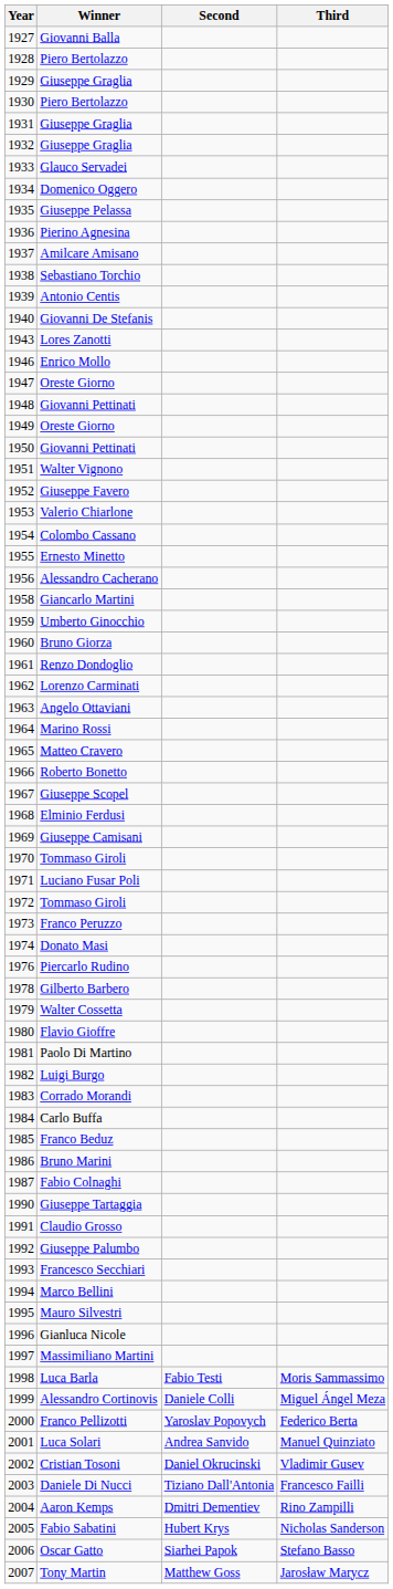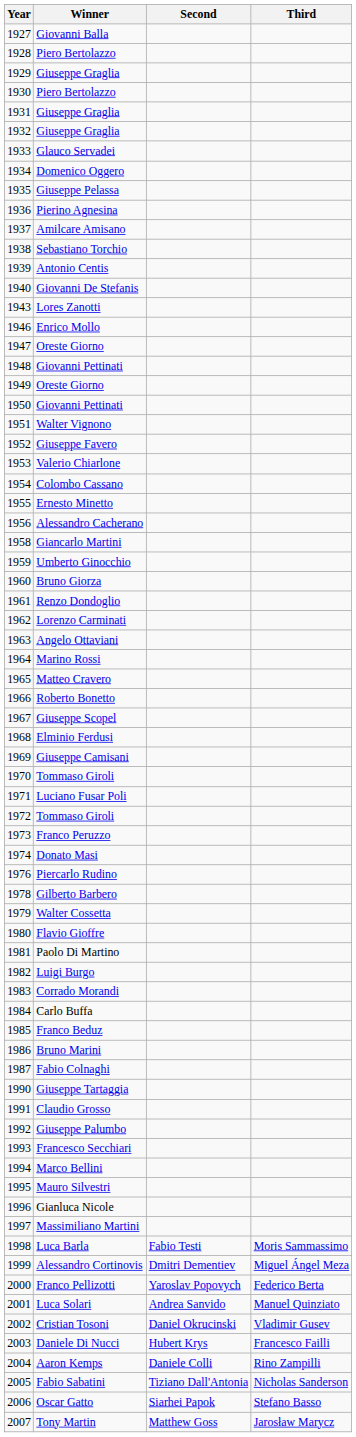 <table class="wikitable" style="font-size:95%">
 <tr>
 <th>Year</th>
 <th>Winner</th>
 <th>Second</th>
 <th>Third</th>
 </tr>
 <tr>
 <td>1927</td>
 <td> <a href='#'>Giovanni Balla</a></td>
 <td></td>
 <td></td>
 </tr>
 <tr>
 <td>1928</td>
 <td> <a href='#'>Piero Bertolazzo</a></td>
 <td></td>
 <td></td>
 </tr>
 <tr>
 <td>1929</td>
 <td> <a href='#'>Giuseppe Graglia</a></td>
 <td></td>
 <td></td>
 </tr>
 <tr>
 <td>1930</td>
 <td> <a href='#'>Piero Bertolazzo</a></td>
 <td></td>
 <td></td>
 </tr>
 <tr>
 <td>1931</td>
 <td> <a href='#'>Giuseppe Graglia</a></td>
 <td></td>
 <td></td>
 </tr>
 <tr>
 <td>1932</td>
 <td> <a href='#'>Giuseppe Graglia</a></td>
 <td></td>
 <td></td>
 </tr>
 <tr>
 <td>1933</td>
 <td> <a href='#'>Glauco Servadei</a></td>
 <td></td>
 <td></td>
 </tr>
 <tr>
 <td>1934</td>
 <td> <a href='#'>Domenico Oggero</a></td>
 <td></td>
 <td></td>
 </tr>
 <tr>
 <td>1935</td>
 <td> <a href='#'>Giuseppe Pelassa</a></td>
 <td></td>
 <td></td>
 </tr>
 <tr>
 <td>1936</td>
 <td> <a href='#'>Pierino Agnesina</a></td>
 <td></td>
 <td></td>
 </tr>
 <tr>
 <td>1937</td>
 <td> <a href='#'>Amilcare Amisano</a></td>
 <td></td>
 <td></td>
 </tr>
 <tr>
 <td>1938</td>
 <td> <a href='#'>Sebastiano Torchio</a></td>
 <td></td>
 <td></td>
 </tr>
 <tr>
 <td>1939</td>
 <td> <a href='#'>Antonio Centis</a></td>
 <td></td>
 <td></td>
 </tr>
 <tr>
 <td>1940</td>
 <td> <a href='#'>Giovanni De Stefanis</a></td>
 <td></td>
 <td></td>
 </tr>
 <tr>
 <td>1943</td>
 <td> <a href='#'>Lores Zanotti</a></td>
 <td></td>
 <td></td>
 </tr>
 <tr>
 <td>1946</td>
 <td> <a href='#'>Enrico Mollo</a></td>
 <td></td>
 <td></td>
 </tr>
 <tr>
 <td>1947</td>
 <td> <a href='#'>Oreste Giorno</a></td>
 <td></td>
 <td></td>
 </tr>
 <tr>
 <td>1948</td>
 <td> <a href='#'>Giovanni Pettinati</a></td>
 <td></td>
 <td></td>
 </tr>
 <tr>
 <td>1949</td>
 <td> <a href='#'>Oreste Giorno</a></td>
 <td></td>
 <td></td>
 </tr>
 <tr>
 <td>1950</td>
 <td> <a href='#'>Giovanni Pettinati</a></td>
 <td></td>
 <td></td>
 </tr>
 <tr>
 <td>1951</td>
 <td> <a href='#'>Walter Vignono</a></td>
 <td></td>
 <td></td>
 </tr>
 <tr>
 <td>1952</td>
 <td> <a href='#'>Giuseppe Favero</a></td>
 <td></td>
 <td></td>
 </tr>
 <tr>
 <td>1953</td>
 <td> <a href='#'>Valerio Chiarlone</a></td>
 <td></td>
 <td></td>
 </tr>
 <tr>
 <td>1954</td>
 <td> <a href='#'>Colombo Cassano</a></td>
 <td></td>
 <td></td>
 </tr>
 <tr>
 <td>1955</td>
 <td> <a href='#'>Ernesto Minetto</a></td>
 <td></td>
 <td></td>
 </tr>
 <tr>
 <td>1956</td>
 <td> <a href='#'>Alessandro Cacherano</a></td>
 <td></td>
 <td></td>
 </tr>
 <tr>
 <td>1958</td>
 <td> <a href='#'>Giancarlo Martini</a></td>
 <td></td>
 <td></td>
 </tr>
 <tr>
 <td>1959</td>
 <td> <a href='#'>Umberto Ginocchio</a></td>
 <td></td>
 <td></td>
 </tr>
 <tr>
 <td>1960</td>
 <td> <a href='#'>Bruno Giorza</a></td>
 <td></td>
 <td></td>
 </tr>
 <tr>
 <td>1961</td>
 <td> <a href='#'>Renzo Dondoglio</a></td>
 <td></td>
 <td></td>
 </tr>
 <tr>
 <td>1962</td>
 <td> <a href='#'>Lorenzo Carminati</a></td>
 <td></td>
 <td></td>
 </tr>
 <tr>
 <td>1963</td>
 <td> <a href='#'>Angelo Ottaviani</a></td>
 <td></td>
 <td></td>
 </tr>
 <tr>
 <td>1964</td>
 <td> <a href='#'>Marino Rossi</a></td>
 <td></td>
 <td></td>
 </tr>
 <tr>
 <td>1965</td>
 <td> <a href='#'>Matteo Cravero</a></td>
 <td></td>
 <td></td>
 </tr>
 <tr>
 <td>1966</td>
 <td> <a href='#'>Roberto Bonetto</a></td>
 <td></td>
 <td></td>
 </tr>
 <tr>
 <td>1967</td>
 <td> <a href='#'>Giuseppe Scopel</a></td>
 <td></td>
 <td></td>
 </tr>
 <tr>
 <td>1968</td>
 <td> <a href='#'>Elminio Ferdusi</a></td>
 <td></td>
 <td></td>
 </tr>
 <tr>
 <td>1969</td>
 <td> <a href='#'>Giuseppe Camisani</a></td>
 <td></td>
 <td></td>
 </tr>
 <tr>
 <td>1970</td>
 <td> <a href='#'>Tommaso Giroli</a></td>
 <td></td>
 <td></td>
 </tr>
 <tr>
 <td>1971</td>
 <td> <a href='#'>Luciano Fusar Poli</a></td>
 <td></td>
 <td></td>
 </tr>
 <tr>
 <td>1972</td>
 <td> <a href='#'>Tommaso Giroli</a></td>
 <td></td>
 <td></td>
 </tr>
 <tr>
 <td>1973</td>
 <td> <a href='#'>Franco Peruzzo</a></td>
 <td></td>
 <td></td>
 </tr>
 <tr>
 <td>1974</td>
 <td> <a href='#'>Donato Masi</a></td>
 <td></td>
 <td></td>
 </tr>
 <tr>
 <td>1976</td>
 <td> <a href='#'>Piercarlo Rudino</a></td>
 <td></td>
 <td></td>
 </tr>
 <tr>
 <td>1978</td>
 <td> <a href='#'>Gilberto Barbero</a></td>
 <td></td>
 <td></td>
 </tr>
 <tr>
 <td>1979</td>
 <td> <a href='#'>Walter Cossetta</a></td>
 <td></td>
 <td></td>
 </tr>
 <tr>
 <td>1980</td>
 <td> <a href='#'>Flavio Gioffre</a></td>
 <td></td>
 <td></td>
 </tr>
 <tr>
 <td>1981</td>
 <td> Paolo Di Martino</td>
 <td></td>
 <td></td>
 </tr>
 <tr>
 <td>1982</td>
 <td> <a href='#'>Luigi Burgo</a></td>
 <td></td>
 <td></td>
 </tr>
 <tr>
 <td>1983</td>
 <td> <a href='#'>Corrado Morandi</a></td>
 <td></td>
 <td></td>
 </tr>
 <tr>
 <td>1984</td>
 <td> Carlo Buffa</td>
 <td></td>
 <td></td>
 </tr>
 <tr>
 <td>1985</td>
 <td> <a href='#'>Franco Beduz</a></td>
 <td></td>
 <td></td>
 </tr>
 <tr>
 <td>1986</td>
 <td> <a href='#'>Bruno Marini</a></td>
 <td></td>
 <td></td>
 </tr>
 <tr>
 <td>1987</td>
 <td> <a href='#'>Fabio Colnaghi</a></td>
 <td></td>
 <td></td>
 </tr>
 <tr>
 <td>1990</td>
 <td> <a href='#'>Giuseppe Tartaggia</a></td>
 <td></td>
 <td></td>
 </tr>
 <tr>
 <td>1991</td>
 <td> <a href='#'>Claudio Grosso</a></td>
 <td></td>
 <td></td>
 </tr>
 <tr>
 <td>1992</td>
 <td> <a href='#'>Giuseppe Palumbo</a></td>
 <td></td>
 <td></td>
 </tr>
 <tr>
 <td>1993</td>
 <td> <a href='#'>Francesco Secchiari</a></td>
 <td></td>
 <td></td>
 </tr>
 <tr>
 <td>1994</td>
 <td> <a href='#'>Marco Bellini</a></td>
 <td></td>
 <td></td>
 </tr>
 <tr>
 <td>1995</td>
 <td> <a href='#'>Mauro Silvestri</a></td>
 <td></td>
 <td></td>
 </tr>
 <tr>
 <td>1996</td>
 <td> Gianluca Nicole</td>
 <td></td>
 <td></td>
 </tr>
 <tr>
 <td>1997</td>
 <td> <a href='#'>Massimiliano Martini</a></td>
 <td></td>
 <td></td>
 </tr>
 <tr>
 <td>1998</td>
 <td> <a href='#'>Luca Barla</a></td>
 <td> <a href='#'>Fabio Testi</a></td>
 <td> <a href='#'>Moris Sammassimo</a></td>
 </tr>
 <tr>
 <td>1999</td>
 <td> <a href='#'>Alessandro Cortinovis</a></td>
-<td> <a href='#'>Daniele Colli</a></td>
+<td> <a href='#'>Dmitri Dementiev</a></td>
 <td> <a href='#'>Miguel Ángel Meza</a></td>
 </tr>
 <tr>
 <td>2000</td>
 <td> <a href='#'>Franco Pellizotti</a></td>
 <td> <a href='#'>Yaroslav Popovych</a></td>
 <td> <a href='#'>Federico Berta</a></td>
 </tr>
 <tr>
 <td>2001</td>
 <td> <a href='#'>Luca Solari</a></td>
 <td> <a href='#'>Andrea Sanvido</a></td>
 <td> <a href='#'>Manuel Quinziato</a></td>
 </tr>
 <tr>
 <td>2002</td>
 <td> <a href='#'>Cristian Tosoni</a></td>
 <td> <a href='#'>Daniel Okrucinski</a></td>
 <td> <a href='#'>Vladimir Gusev</a></td>
 </tr>
 <tr>
 <td>2003</td>
 <td> <a href='#'>Daniele Di Nucci</a></td>
-<td> <a href='#'>Tiziano Dall'Antonia</a></td>
+<td> <a href='#'>Hubert Krys</a></td>
 <td> <a href='#'>Francesco Failli</a></td>
 </tr>
 <tr>
 <td>2004</td>
 <td> <a href='#'>Aaron Kemps</a></td>
-<td> <a href='#'>Dmitri Dementiev</a></td>
+<td> <a href='#'>Daniele Colli</a></td>
 <td> <a href='#'>Rino Zampilli</a></td>
 </tr>
 <tr>
 <td>2005</td>
 <td> <a href='#'>Fabio Sabatini</a></td>
-<td> <a href='#'>Hubert Krys</a></td>
+<td> <a href='#'>Tiziano Dall'Antonia</a></td>
 <td> <a href='#'>Nicholas Sanderson</a></td>
 </tr>
 <tr>
 <td>2006</td>
 <td> <a href='#'>Oscar Gatto</a></td>
 <td> <a href='#'>Siarhei Papok</a></td>
 <td> <a href='#'>Stefano Basso</a></td>
 </tr>
 <tr>
 <td>2007</td>
 <td> <a href='#'>Tony Martin</a></td>
 <td> <a href='#'>Matthew Goss</a></td>
 <td> <a href='#'>Jarosław Marycz</a></td>
 </tr>
 </table>
